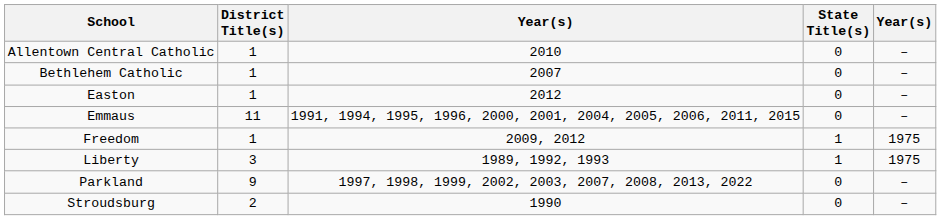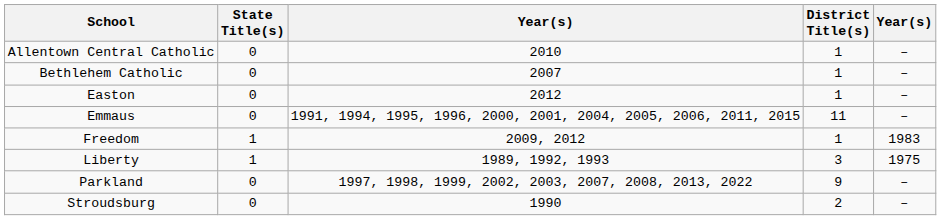 <table class="wikitable" style="text-align:center">
 <tr>
 <th>School</th>
+<th>State<br>Title(s)</th>
+<th>Year(s)</th>
 <th>District<br>Title(s)</th>
-<th>Year(s)</th>
-<th>State<br>Title(s)</th>
 <th>Year(s)</th>
 </tr>
 <tr>
 <td>Allentown Central Catholic</td>
+<td>0</td>
+<td>2010</td>
 <td>1</td>
-<td>2010</td>
-<td>0</td>
 <td>–</td>
 </tr>
 <tr>
 <td>Bethlehem Catholic</td>
+<td>0</td>
+<td>2007</td>
 <td>1</td>
-<td>2007</td>
-<td>0</td>
 <td>–</td>
 </tr>
 <tr>
 <td>Easton</td>
+<td>0</td>
+<td>2012</td>
 <td>1</td>
-<td>2012</td>
-<td>0</td>
 <td>–</td>
 </tr>
 <tr>
 <td>Emmaus</td>
+<td>0</td>
+<td>1991, 1994, 1995, 1996, 2000, 2001, 2004, 2005, 2006, 2011, 2015</td>
 <td>11</td>
-<td>1991, 1994, 1995, 1996, 2000, 2001, 2004, 2005, 2006, 2011, 2015</td>
-<td>0</td>
 <td>–</td>
 </tr>
 <tr>
 <td>Freedom</td>
 <td>1</td>
 <td>2009, 2012</td>
 <td>1</td>
-<td>1975</td>
+<td>1983</td>
 </tr>
 <tr>
 <td>Liberty</td>
+<td>1</td>
+<td>1989, 1992, 1993</td>
 <td>3</td>
-<td>1989, 1992, 1993</td>
-<td>1</td>
 <td>1975</td>
 </tr>
 <tr>
 <td>Parkland</td>
+<td>0</td>
+<td>1997, 1998, 1999, 2002, 2003, 2007, 2008, 2013, 2022</td>
 <td>9</td>
-<td>1997, 1998, 1999, 2002, 2003, 2007, 2008, 2013, 2022</td>
-<td>0</td>
 <td>–</td>
 </tr>
 <tr>
 <td>Stroudsburg</td>
+<td>0</td>
+<td>1990</td>
 <td>2</td>
-<td>1990</td>
-<td>0</td>
 <td>–</td>
 </tr>
 </table>
